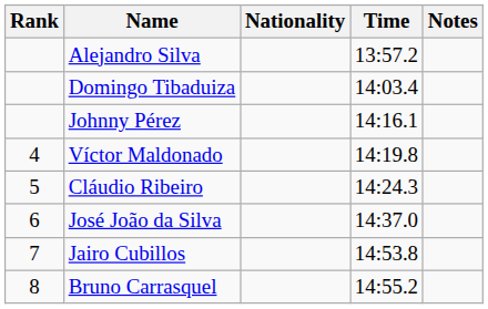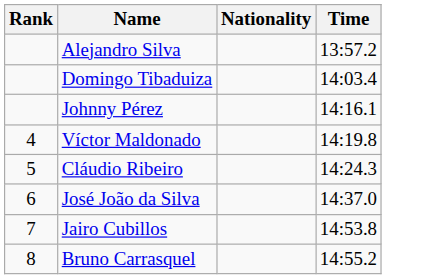 <table class="wikitable sortable" style="text-align:center">
 <tr>
 <th>Rank</th>
 <th>Name</th>
 <th>Nationality</th>
 <th>Time</th>
-<th>Notes</th>
 </tr>
 <tr>
 <td></td>
 <td align=left><a href='#'>Alejandro Silva</a></td>
 <td align=left></td>
 <td>13:57.2</td>
-<td></td>
 </tr>
 <tr>
 <td></td>
 <td align=left><a href='#'>Domingo Tibaduiza</a></td>
 <td align=left></td>
 <td>14:03.4</td>
-<td></td>
 </tr>
 <tr>
 <td></td>
 <td align=left><a href='#'>Johnny Pérez</a></td>
 <td align=left></td>
 <td>14:16.1</td>
-<td></td>
 </tr>
 <tr>
 <td>4</td>
 <td align=left><a href='#'>Víctor Maldonado</a></td>
 <td align=left></td>
 <td>14:19.8</td>
-<td></td>
 </tr>
 <tr>
 <td>5</td>
 <td align=left><a href='#'>Cláudio Ribeiro</a></td>
 <td align=left></td>
 <td>14:24.3</td>
-<td></td>
 </tr>
 <tr>
 <td>6</td>
 <td align=left><a href='#'>José João da Silva</a></td>
 <td align=left></td>
 <td>14:37.0</td>
-<td></td>
 </tr>
 <tr>
 <td>7</td>
 <td align=left><a href='#'>Jairo Cubillos</a></td>
 <td align=left></td>
 <td>14:53.8</td>
-<td></td>
 </tr>
 <tr>
 <td>8</td>
 <td align=left><a href='#'>Bruno Carrasquel</a></td>
 <td align=left></td>
 <td>14:55.2</td>
-<td></td>
 </tr>
 </table>
